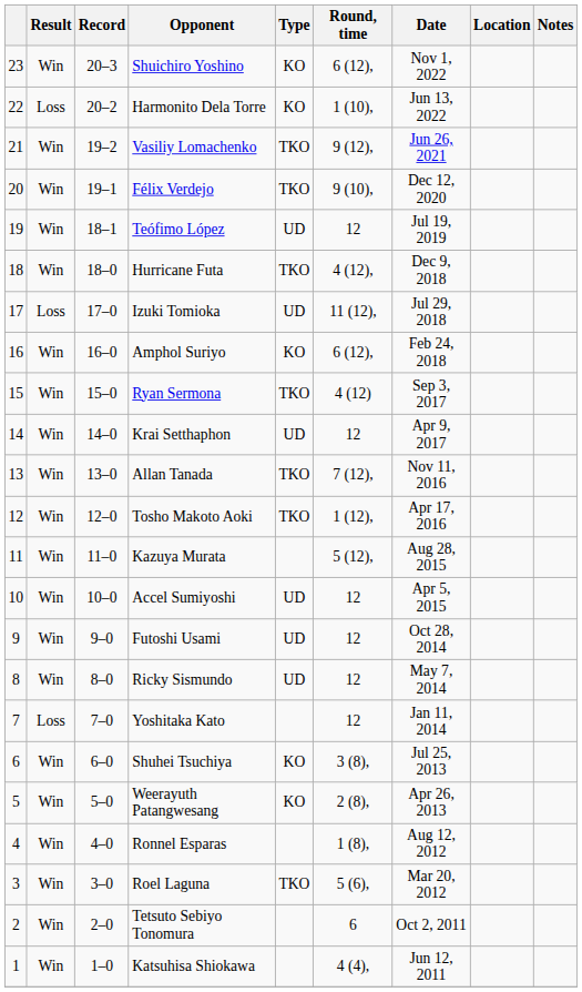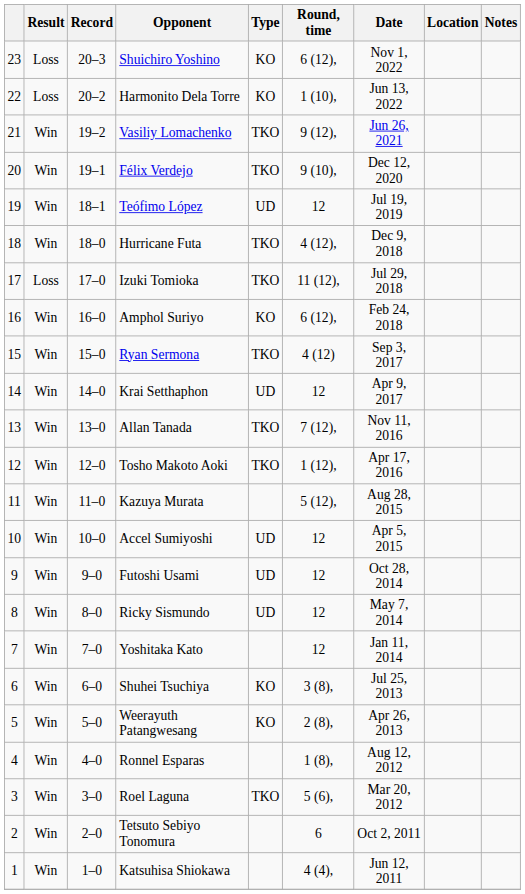 <table class="wikitable" style="text-align:center">
 <tr>
 <th></th>
 <th>Result</th>
 <th>Record</th>
 <th>Opponent</th>
 <th>Type</th>
 <th>Round, time</th>
 <th>Date</th>
 <th>Location</th>
 <th>Notes</th>
 </tr>
 <tr>
 <td>23</td>
-<td>Win</td>
+<td>Loss</td>
 <td>20–3</td>
 <td style="text-align:left;"><a href='#'>Shuichiro Yoshino</a></td>
 <td>KO</td>
 <td>6 (12), </td>
 <td>Nov 1, 2022</td>
 <td style="text-align:left;"></td>
 <td style="text-align:left;"></td>
 </tr>
 <tr>
 <td>22</td>
 <td>Loss</td>
 <td>20–2</td>
 <td style="text-align:left;">Harmonito Dela Torre</td>
 <td>KO</td>
 <td>1 (10), </td>
 <td>Jun 13, 2022</td>
 <td style="text-align:left;"></td>
 <td></td>
 </tr>
 <tr>
 <td>21</td>
 <td>Win</td>
 <td>19–2</td>
 <td style="text-align:left;"><a href='#'>Vasiliy Lomachenko</a></td>
 <td>TKO</td>
 <td>9 (12), </td>
 <td><a href='#'>Jun 26, 2021</a></td>
 <td style="text-align:left;"></td>
 <td></td>
 </tr>
 <tr>
 <td>20</td>
 <td>Win</td>
 <td>19–1</td>
 <td style="text-align:left;"><a href='#'>Félix Verdejo</a></td>
 <td>TKO</td>
 <td>9 (10), </td>
 <td>Dec 12, 2020</td>
 <td style="text-align:left;"></td>
 <td style="text-align:left;"></td>
 </tr>
 <tr>
 <td>19</td>
 <td>Win</td>
 <td>18–1</td>
 <td style="text-align:left;"><a href='#'>Teófimo López</a></td>
 <td>UD</td>
 <td>12</td>
 <td>Jul 19, 2019</td>
 <td style="text-align:left;"></td>
 <td></td>
 </tr>
 <tr>
 <td>18</td>
 <td>Win</td>
 <td>18–0</td>
 <td style="text-align:left;">Hurricane Futa</td>
 <td>TKO</td>
 <td>4 (12), </td>
 <td>Dec 9, 2018</td>
 <td style="text-align:left;"></td>
 <td style="text-align:left;"></td>
 </tr>
 <tr>
 <td>17</td>
 <td>Loss</td>
 <td>17–0</td>
 <td style="text-align:left;">Izuki Tomioka</td>
-<td>UD</td>
+<td>TKO</td>
 <td>11 (12), </td>
 <td>Jul 29, 2018</td>
 <td style="text-align:left;"></td>
 <td style="text-align:left;"></td>
 </tr>
 <tr>
 <td>16</td>
 <td>Win</td>
 <td>16–0</td>
 <td style="text-align:left;">Amphol Suriyo</td>
 <td>KO</td>
 <td>6 (12), </td>
 <td>Feb 24, 2018</td>
 <td style="text-align:left;"></td>
 <td style="text-align:left;"></td>
 </tr>
 <tr>
 <td>15</td>
 <td>Win</td>
 <td>15–0</td>
 <td style="text-align:left;"><a href='#'>Ryan Sermona</a></td>
 <td>TKO</td>
 <td>4 (12)</td>
 <td>Sep 3, 2017</td>
 <td style="text-align:left;"></td>
 <td style="text-align:left;"></td>
 </tr>
 <tr>
 <td>14</td>
 <td>Win</td>
 <td>14–0</td>
 <td style="text-align:left;">Krai Setthaphon</td>
 <td>UD</td>
 <td>12</td>
 <td>Apr 9, 2017</td>
 <td style="text-align:left;"></td>
 <td style="text-align:left;"></td>
 </tr>
 <tr>
 <td>13</td>
 <td>Win</td>
 <td>13–0</td>
 <td style="text-align:left;">Allan Tanada</td>
 <td>TKO</td>
 <td>7 (12), </td>
 <td>Nov 11, 2016</td>
 <td style="text-align:left;"></td>
 <td style="text-align:left;"></td>
 </tr>
 <tr>
 <td>12</td>
 <td>Win</td>
 <td>12–0</td>
 <td style="text-align:left;">Tosho Makoto Aoki</td>
 <td>TKO</td>
 <td>1 (12), </td>
 <td>Apr 17, 2016</td>
 <td style="text-align:left;"></td>
 <td style="text-align:left;"></td>
 </tr>
 <tr>
 <td>11</td>
 <td>Win</td>
 <td>11–0</td>
 <td style="text-align:left;">Kazuya Murata</td>
 <td></td>
 <td>5 (12), </td>
 <td>Aug 28, 2015</td>
 <td style="text-align:left;"></td>
 <td style="text-align:left;"></td>
 </tr>
 <tr>
 <td>10</td>
 <td>Win</td>
 <td>10–0</td>
 <td style="text-align:left;">Accel Sumiyoshi</td>
 <td>UD</td>
 <td>12</td>
 <td>Apr 5, 2015</td>
 <td style="text-align:left;"></td>
 <td style="text-align:left;"></td>
 </tr>
 <tr>
 <td>9</td>
 <td>Win</td>
 <td>9–0</td>
 <td style="text-align:left;">Futoshi Usami</td>
 <td>UD</td>
 <td>12</td>
 <td>Oct 28, 2014</td>
 <td style="text-align:left;"></td>
 <td style="text-align:left;"></td>
 </tr>
 <tr>
 <td>8</td>
 <td>Win</td>
 <td>8–0</td>
 <td style="text-align:left;">Ricky Sismundo</td>
 <td>UD</td>
 <td>12</td>
 <td>May 7, 2014</td>
 <td style="text-align:left;"></td>
 <td style="text-align:left;"></td>
 </tr>
 <tr>
 <td>7</td>
-<td>Loss</td>
+<td>Win</td>
 <td>7–0</td>
 <td style="text-align:left;">Yoshitaka Kato</td>
 <td></td>
 <td>12</td>
 <td>Jan 11, 2014</td>
 <td style="text-align:left;"></td>
 <td style="text-align:left;"></td>
 </tr>
 <tr>
 <td>6</td>
 <td>Win</td>
 <td>6–0</td>
 <td style="text-align:left;">Shuhei Tsuchiya</td>
 <td>KO</td>
 <td>3 (8), </td>
 <td>Jul 25, 2013</td>
 <td style="text-align:left;"></td>
 <td></td>
 </tr>
 <tr>
 <td>5</td>
 <td>Win</td>
 <td>5–0</td>
 <td style="text-align:left;">Weerayuth Patangwesang</td>
 <td>KO</td>
 <td>2 (8), </td>
 <td>Apr 26, 2013</td>
 <td style="text-align:left;"></td>
 <td></td>
 </tr>
 <tr>
 <td>4</td>
 <td>Win</td>
 <td>4–0</td>
 <td style="text-align:left;">Ronnel Esparas</td>
 <td></td>
 <td>1 (8), </td>
 <td>Aug 12, 2012</td>
 <td style="text-align:left;"></td>
 <td></td>
 </tr>
 <tr>
 <td>3</td>
 <td>Win</td>
 <td>3–0</td>
 <td style="text-align:left;">Roel Laguna</td>
 <td>TKO</td>
 <td>5 (6), </td>
 <td>Mar 20, 2012</td>
 <td style="text-align:left;"></td>
 <td></td>
 </tr>
 <tr>
 <td>2</td>
 <td>Win</td>
 <td>2–0</td>
 <td style="text-align:left;">Tetsuto Sebiyo Tonomura</td>
 <td></td>
 <td>6</td>
 <td>Oct 2, 2011</td>
 <td style="text-align:left;"></td>
 <td></td>
 </tr>
 <tr>
 <td>1</td>
 <td>Win</td>
 <td>1–0</td>
 <td style="text-align:left;">Katsuhisa Shiokawa</td>
 <td></td>
 <td>4 (4), </td>
 <td>Jun 12, 2011</td>
 <td style="text-align:left;"></td>
 <td></td>
 </tr>
 <tr>
 </tr>
 </table>
